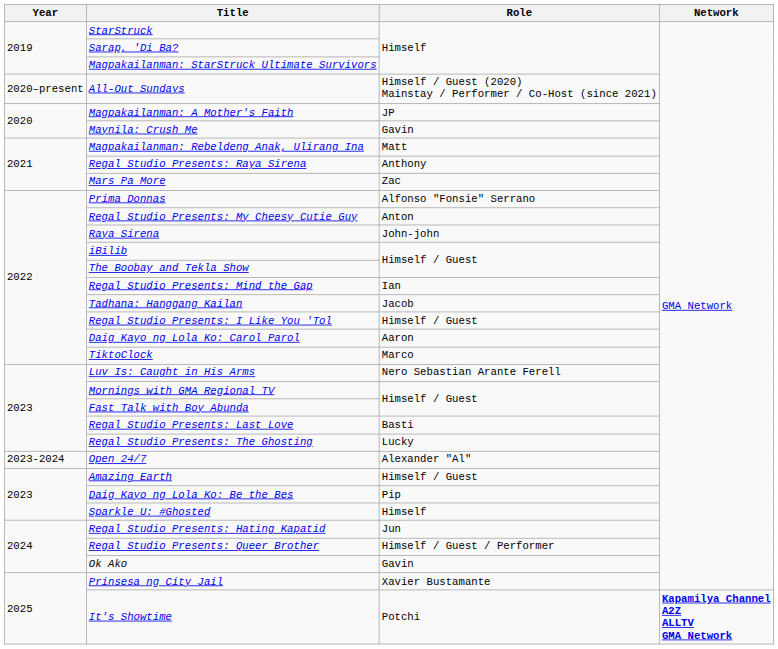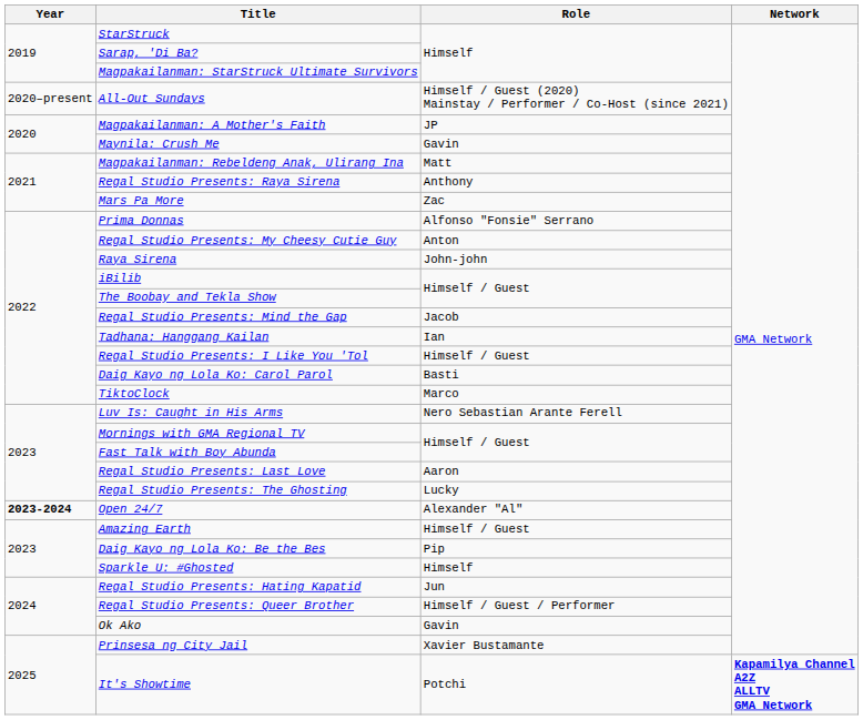 <table class="wikitable sortable">
 <tr>
 <th>Year</th>
 <th>Title</th>
 <th>Role</th>
 <th>Network</th>
 </tr>
 <tr>
 <td rowspan="3">2019</td>
 <td><em><a href='#'>StarStruck</a></em></td>
 <td rowspan="3">Himself</td>
 <td rowspan="32"><a href='#'>GMA Network</a></td>
 </tr>
 <tr>
 <td><em><a href='#'>Sarap, 'Di Ba?</a></em></td>
 </tr>
 <tr>
 <td><em><a href='#'>Magpakailanman: StarStruck Ultimate Survivors</a></em></td>
 </tr>
 <tr>
 <td>2020–present</td>
 <td><em><a href='#'>All-Out Sundays</a></em></td>
 <td>Himself / Guest (2020)<br>Mainstay / Performer / Co-Host (since 2021)</td>
 </tr>
 <tr>
 <td rowspan="2">2020</td>
 <td><em><a href='#'>Magpakailanman: A Mother's Faith</a></em></td>
 <td>JP</td>
 </tr>
 <tr>
 <td><em><a href='#'>Maynila: Crush Me</a></em></td>
 <td>Gavin</td>
 </tr>
 <tr>
 <td rowspan="3">2021</td>
 <td><em><a href='#'>Magpakailanman: Rebeldeng Anak, Ulirang Ina</a></em></td>
 <td>Matt</td>
 </tr>
 <tr>
 <td><em><a href='#'>Regal Studio Presents: Raya Sirena</a></em></td>
 <td>Anthony</td>
 </tr>
 <tr>
 <td><em><a href='#'>Mars Pa More</a></em></td>
 <td>Zac</td>
 </tr>
 <tr>
 <td rowspan="10">2022</td>
 <td><em><a href='#'>Prima Donnas</a></em></td>
 <td>Alfonso "Fonsie" Serrano</td>
 </tr>
 <tr>
 <td><em><a href='#'>Regal Studio Presents: My Cheesy Cutie Guy</a></em></td>
 <td>Anton</td>
 </tr>
 <tr>
 <td><em><a href='#'>Raya Sirena</a></em></td>
 <td>John-john</td>
 </tr>
 <tr>
 <td><em><a href='#'>iBilib</a></em></td>
 <td rowspan="2">Himself / Guest</td>
 </tr>
 <tr>
 <td><em><a href='#'>The Boobay and Tekla Show</a></em></td>
 </tr>
 <tr>
 <td><em><a href='#'>Regal Studio Presents: Mind the Gap</a></em></td>
-<td>Ian</td>
+<td>Jacob</td>
 </tr>
 <tr>
 <td><em><a href='#'>Tadhana: Hanggang Kailan</a></em></td>
-<td>Jacob</td>
+<td>Ian</td>
 </tr>
 <tr>
 <td><em><a href='#'>Regal Studio Presents: I Like You 'Tol</a></em></td>
 <td>Himself / Guest</td>
 </tr>
 <tr>
 <td><em><a href='#'>Daig Kayo ng Lola Ko: Carol Parol</a></em></td>
-<td>Aaron</td>
+<td>Basti</td>
 </tr>
 <tr>
 <td><em><a href='#'>TiktoClock</a></em></td>
 <td>Marco</td>
 </tr>
 <tr>
 <td rowspan="5">2023</td>
 <td><em><a href='#'>Luv Is: Caught in His Arms</a></em></td>
 <td>Nero Sebastian Arante Ferell</td>
 </tr>
 <tr>
 <td><em><a href='#'>Mornings with GMA Regional TV</a></em></td>
 <td rowspan="2">Himself / Guest</td>
 </tr>
 <tr>
 <td><em><a href='#'>Fast Talk with Boy Abunda</a></em></td>
 </tr>
 <tr>
 <td><em><a href='#'>Regal Studio Presents: Last Love</a></em></td>
-<td>Basti</td>
+<td>Aaron</td>
 </tr>
 <tr>
 <td><em><a href='#'>Regal Studio Presents: The Ghosting</a></em></td>
 <td>Lucky</td>
 </tr>
 <tr>
-<td>2023-2024</td>
+<td><strong>2023-2024</strong></td>
 <td><em><a href='#'>Open 24/7</a></em></td>
 <td>Alexander "Al"</td>
 </tr>
 <tr>
 <td rowspan="3">2023</td>
 <td><em><a href='#'>Amazing Earth</a></em></td>
 <td>Himself / Guest</td>
 </tr>
 <tr>
 <td><em><a href='#'>Daig Kayo ng Lola Ko: Be the Bes</a></em></td>
 <td>Pip</td>
 </tr>
 <tr>
 <td><em><a href='#'>Sparkle U: #Ghosted</a></em></td>
 <td>Himself</td>
 </tr>
 <tr>
 <td rowspan="3">2024</td>
 <td><em><a href='#'>Regal Studio Presents: Hating Kapatid</a></em></td>
 <td>Jun</td>
 </tr>
 <tr>
 <td><em><a href='#'>Regal Studio Presents: Queer Brother</a></em></td>
 <td>Himself / Guest / Performer</td>
 </tr>
 <tr>
 <td><em>Ok Ako</em></td>
 <td>Gavin</td>
 </tr>
 <tr>
 <td rowspan="2">2025</td>
 <td><em><a href='#'>Prinsesa ng City Jail</a></em></td>
 <td>Xavier Bustamante</td>
 </tr>
 <tr>
 <td><em><a href='#'>It's Showtime</a></em></td>
 <td>Potchi</td>
 <td><strong><a href='#'>Kapamilya Channel</a><br><a href='#'>A2Z</a><br><a href='#'>ALLTV</a><br><a href='#'>GMA Network</a></strong></td>
 </tr>
 </table>
